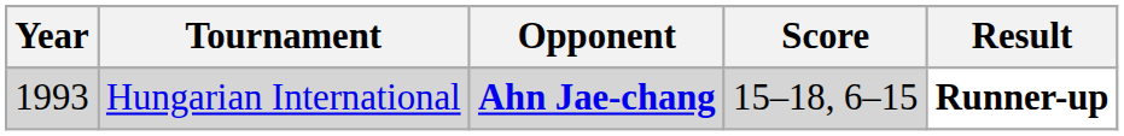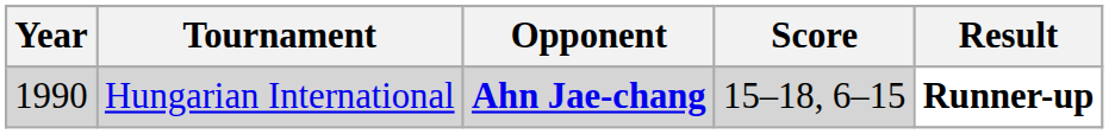 <table class="sortable wikitable" style="font-size:90%;">
 <tr>
 <th>Year</th>
 <th>Tournament</th>
 <th>Opponent</th>
 <th>Score</th>
 <th>Result</th>
 </tr>
 <tr style="background:#D5D5D5">
-<td align="center">1993</td>
+<td align="center">1990</td>
 <td align="left"><a href='#'>Hungarian International</a></td>
 <td align="left"><strong> <a href='#'>Ahn Jae-chang</a></strong></td>
 <td align="left">15–18, 6–15</td>
 <td style="text-align:left; background:white"> <strong>Runner-up</strong></td>
 </tr>
 </table>
